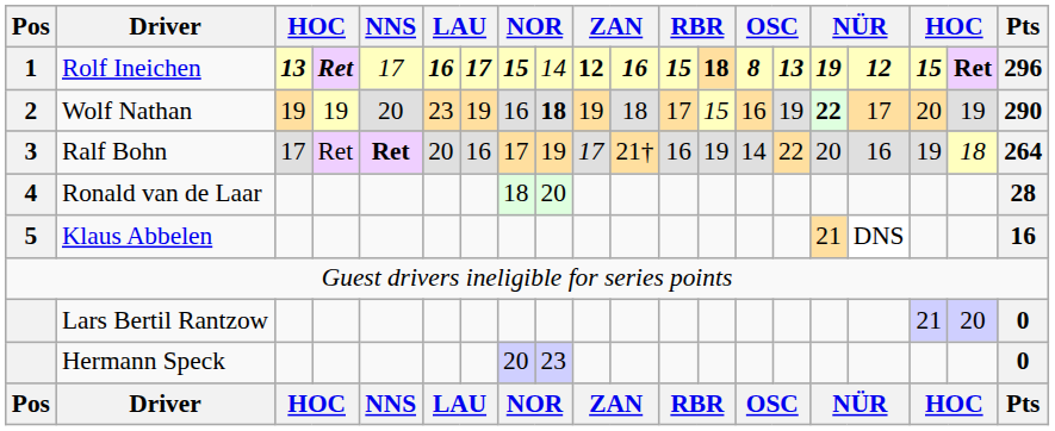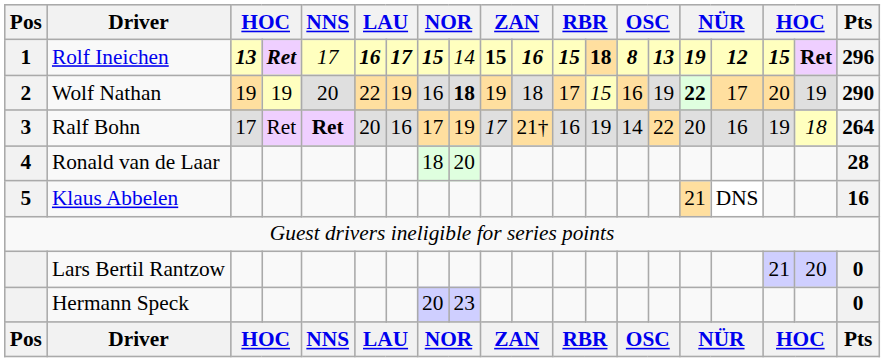 <table class="wikitable" style="font-size:85%; text-align:center">
 <tr valign="top">
 <th valign="middle">Pos</th>
 <th valign="middle">Driver</th>
 <th colspan="2"><a href='#'>HOC</a><br></th>
 <th><a href='#'>NNS</a><br></th>
 <th colspan="2"><a href='#'>LAU</a><br></th>
 <th colspan="2"><a href='#'>NOR</a><br></th>
 <th colspan="2"><a href='#'>ZAN</a><br></th>
 <th colspan="2"><a href='#'>RBR</a><br></th>
 <th colspan="2"><a href='#'>OSC</a><br></th>
 <th colspan="2"><a href='#'>NÜR</a><br></th>
 <th colspan="2"><a href='#'>HOC</a><br></th>
 <th valign="middle">Pts</th>
 </tr>
 <tr>
 <th>1</th>
 <td align="left"> <a href='#'>Rolf Ineichen</a></td>
 <td style="background:#ffffbf;"><strong><em>13</em></strong></td>
 <td style="background:#efcfff;"><strong><em>Ret</em></strong></td>
 <td style="background:#ffffbf;"><em>17</em></td>
 <td style="background:#ffffbf;"><strong><em>16</em></strong></td>
 <td style="background:#ffffbf;"><strong><em>17</em></strong></td>
 <td style="background:#ffffbf;"><strong><em>15</em></strong></td>
 <td style="background:#ffffbf;"><em>14</em></td>
-<td style="background:#ffffbf;"><strong>12</strong></td>
+<td style="background:#ffffbf;"><strong>15</strong></td>
 <td style="background:#ffffbf;"><strong><em>16</em></strong></td>
 <td style="background:#ffffbf;"><strong><em>15</em></strong></td>
 <td style="background:#ffdf9f;"><strong>18</strong></td>
 <td style="background:#ffffbf;"><strong><em>8</em></strong></td>
 <td style="background:#ffffbf;"><strong><em>13</em></strong></td>
 <td style="background:#ffffbf;"><strong><em>19</em></strong></td>
 <td style="background:#ffffbf;"><strong><em>12</em></strong></td>
 <td style="background:#ffffbf;"><strong><em>15</em></strong></td>
 <td style="background:#efcfff;"><strong>Ret</strong></td>
 <th>296</th>
 </tr>
 <tr>
 <th>2</th>
 <td align="left"> Wolf Nathan</td>
 <td style="background:#ffdf9f;">19</td>
 <td style="background:#ffffbf;">19</td>
 <td style="background:#dfdfdf;">20</td>
-<td style="background:#ffdf9f;">23</td>
+<td style="background:#ffdf9f;">22</td>
 <td style="background:#ffdf9f;">19</td>
 <td style="background:#dfdfdf;">16</td>
 <td style="background:#dfdfdf;"><strong>18</strong></td>
 <td style="background:#ffdf9f;">19</td>
 <td style="background:#dfdfdf;">18</td>
 <td style="background:#ffdf9f;">17</td>
 <td style="background:#ffffbf;"><em>15</em></td>
 <td style="background:#ffdf9f;">16</td>
 <td style="background:#dfdfdf;">19</td>
 <td style="background:#dfffdf;"><strong>22</strong></td>
 <td style="background:#ffdf9f;">17</td>
 <td style="background:#ffdf9f;">20</td>
 <td style="background:#dfdfdf;">19</td>
 <th>290</th>
 </tr>
 <tr>
 <th>3</th>
 <td align="left"> Ralf Bohn</td>
 <td style="background:#dfdfdf;">17</td>
 <td style="background:#efcfff;">Ret</td>
 <td style="background:#efcfff;"><strong>Ret</strong></td>
 <td style="background:#dfdfdf;">20</td>
 <td style="background:#dfdfdf;">16</td>
 <td style="background:#ffdf9f;">17</td>
 <td style="background:#ffdf9f;">19</td>
 <td style="background:#dfdfdf;"><em>17</em></td>
 <td style="background:#ffdf9f;">21†</td>
 <td style="background:#dfdfdf;">16</td>
 <td style="background:#dfdfdf;">19</td>
 <td style="background:#dfdfdf;">14</td>
 <td style="background:#ffdf9f;">22</td>
 <td style="background:#dfdfdf;">20</td>
 <td style="background:#dfdfdf;">16</td>
 <td style="background:#dfdfdf;">19</td>
 <td style="background:#ffffbf;"><em>18</em></td>
 <th>264</th>
 </tr>
 <tr>
 <th>4</th>
 <td align="left"> Ronald van de Laar</td>
 <td></td>
 <td></td>
 <td></td>
 <td></td>
 <td></td>
 <td style="background:#dfffdf;">18</td>
 <td style="background:#dfffdf;">20</td>
 <td></td>
 <td></td>
 <td></td>
 <td></td>
 <td></td>
 <td></td>
 <td></td>
 <td></td>
 <td></td>
 <td></td>
 <th>28</th>
 </tr>
 <tr>
 <th>5</th>
 <td align="left"> <a href='#'>Klaus Abbelen</a></td>
 <td></td>
 <td></td>
 <td></td>
 <td></td>
 <td></td>
 <td></td>
 <td></td>
 <td></td>
 <td></td>
 <td></td>
 <td></td>
 <td></td>
 <td></td>
 <td style="background:#ffdf9f;">21</td>
 <td style="background:#ffffff;">DNS</td>
 <td></td>
 <td></td>
 <th>16</th>
 </tr>
 <tr>
 <td colspan=20 align=center><em>Guest drivers ineligible for series points</em></td>
 </tr>
 <tr>
 <th></th>
 <td align="left"> Lars Bertil Rantzow</td>
 <td></td>
 <td></td>
 <td></td>
 <td></td>
 <td></td>
 <td></td>
 <td></td>
 <td></td>
 <td></td>
 <td></td>
 <td></td>
 <td></td>
 <td></td>
 <td></td>
 <td></td>
 <td style="background:#cfcfff;">21</td>
 <td style="background:#cfcfff;">20</td>
 <th>0</th>
 </tr>
 <tr>
 <th></th>
 <td align="left"> Hermann Speck</td>
 <td></td>
 <td></td>
 <td></td>
 <td></td>
 <td></td>
 <td style="background:#cfcfff;">20</td>
 <td style="background:#cfcfff;">23</td>
 <td></td>
 <td></td>
 <td></td>
 <td></td>
 <td></td>
 <td></td>
 <td></td>
 <td></td>
 <td></td>
 <td></td>
 <th>0</th>
 </tr>
 <tr>
 <th valign="middle">Pos</th>
 <th valign="middle">Driver</th>
 <th colspan="2"><a href='#'>HOC</a><br></th>
 <th><a href='#'>NNS</a><br></th>
 <th colspan="2"><a href='#'>LAU</a><br></th>
 <th colspan="2"><a href='#'>NOR</a><br></th>
 <th colspan="2"><a href='#'>ZAN</a><br></th>
 <th colspan="2"><a href='#'>RBR</a><br></th>
 <th colspan="2"><a href='#'>OSC</a><br></th>
 <th colspan="2"><a href='#'>NÜR</a><br></th>
 <th colspan="2"><a href='#'>HOC</a><br></th>
 <th valign="middle">Pts</th>
 </tr>
 </table>
